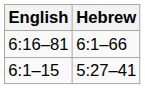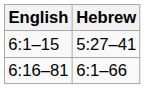 <table class=wikitable>
 <tr>
 <th>English</th>
 <th>Hebrew</th>
 </tr>
 <tr>
+<td>6:1–15</td>
+<td>5:27–41</td>
+</tr>
+<tr>
 <td>6:16–81</td>
 <td>6:1–66</td>
 </tr>
-<tr>
-<td>6:1–15</td>
-<td>5:27–41</td>
-</tr>
 </table>
